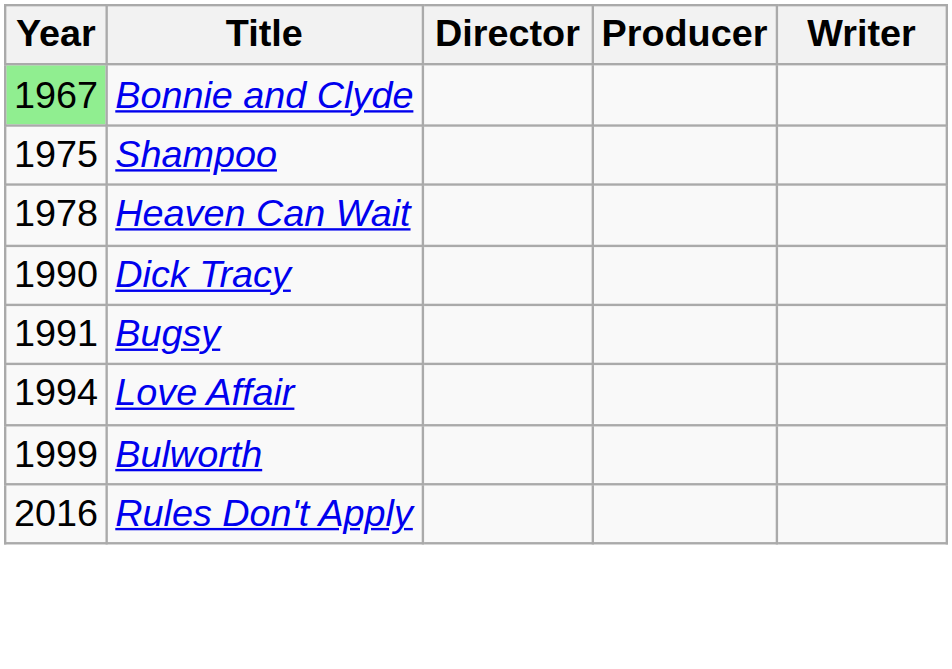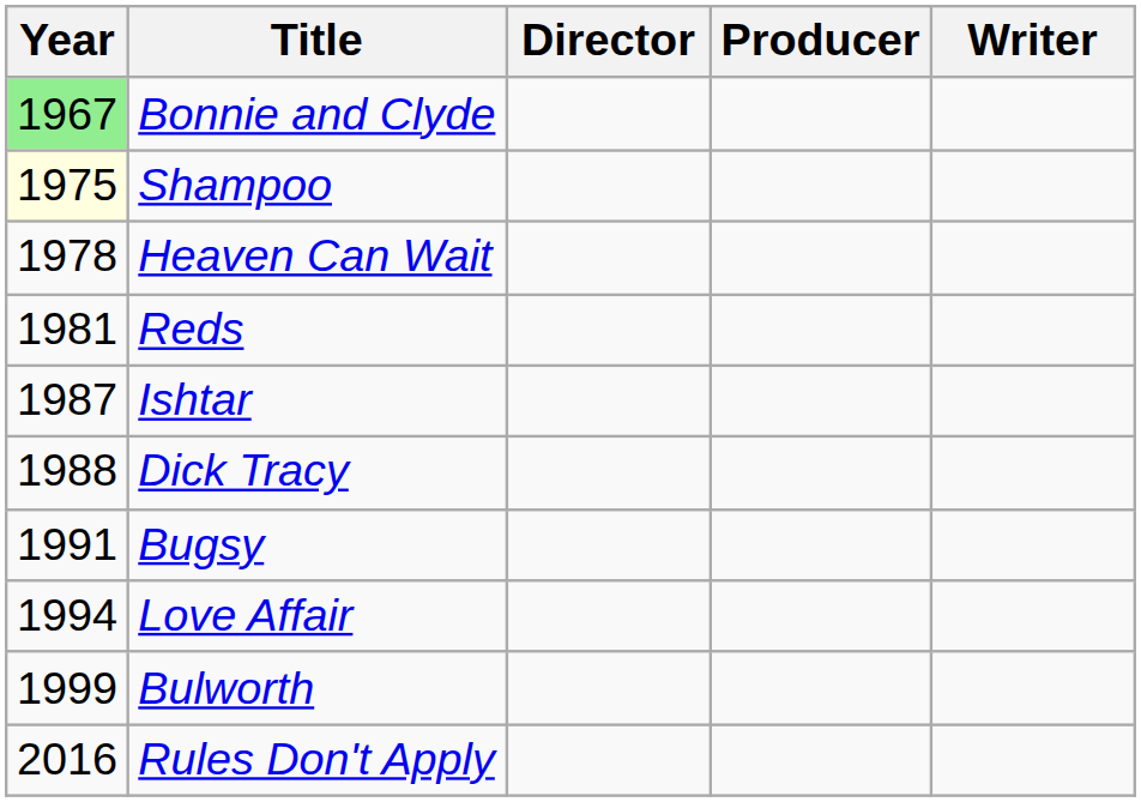 <table class="wikitable sortable">
 <tr>
 <th>Year</th>
 <th>Title</th>
 <th width=65>Director</th>
 <th width=65>Producer</th>
 <th width=65>Writer</th>
 </tr>
 <tr>
 <td style="background: lightgreen;">1967</td>
 <td><em><a href='#'>Bonnie and Clyde</a></em></td>
 <td></td>
 <td></td>
 <td></td>
 </tr>
 <tr>
-<td>1975</td>
+<td style="background: lightyellow;">1975</td>
 <td><em><a href='#'>Shampoo</a></em></td>
 <td></td>
 <td></td>
 <td></td>
 </tr>
 <tr>
 <td>1978</td>
 <td><em><a href='#'>Heaven Can Wait</a></em></td>
 <td></td>
 <td></td>
 <td></td>
 </tr>
 <tr>
-<td>1990</td>
+<td>1981</td>
+<td><em><a href='#'>Reds</a></em></td>
+<td></td>
+<td></td>
+<td></td>
+</tr>
+<tr>
+<td>1987</td>
+<td><em><a href='#'>Ishtar</a></em></td>
+<td></td>
+<td></td>
+<td></td>
+</tr>
+<tr>
+<td>1988</td>
 <td><em><a href='#'>Dick Tracy</a></em></td>
 <td></td>
 <td></td>
 <td></td>
 </tr>
 <tr>
 <td>1991</td>
 <td><em><a href='#'>Bugsy</a></em></td>
 <td></td>
 <td></td>
 <td></td>
 </tr>
 <tr>
 <td>1994</td>
 <td><em><a href='#'>Love Affair</a></em></td>
 <td></td>
 <td></td>
 <td></td>
 </tr>
 <tr>
 <td>1999</td>
 <td><em><a href='#'>Bulworth</a></em></td>
 <td></td>
 <td></td>
 <td></td>
 </tr>
 <tr>
 <td>2016</td>
 <td><em><a href='#'>Rules Don't Apply</a></em></td>
 <td></td>
 <td></td>
 <td></td>
 </tr>
 </table>
